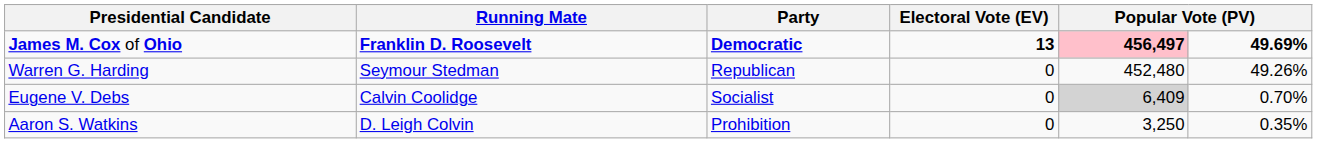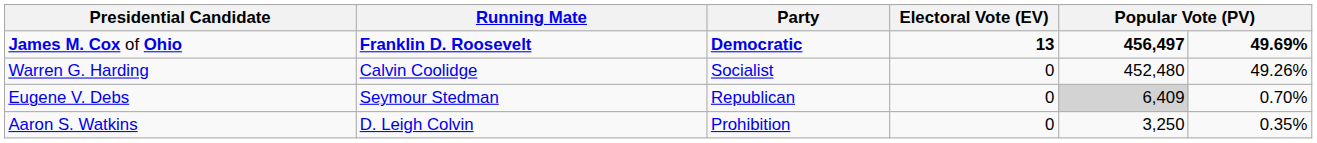 <table class="wikitable">
 <tr>
 <th width="25%">Presidential Candidate</th>
 <th width="25%"><a href='#'>Running Mate</a></th>
 <th width="13%">Party</th>
 <th width="12%">Electoral Vote (EV)</th>
 <th colspan="2" width="18%">Popular Vote (PV)</th>
 </tr>
 <tr>
 <td><strong><a href='#'>James M. Cox</a></strong> of <strong><a href='#'>Ohio</a></strong></td>
 <td><strong><a href='#'>Franklin D. Roosevelt</a></strong></td>
 <td><strong><a href='#'>Democratic</a></strong></td>
 <td align="right"><strong>13</strong></td>
-<td align="right" style="background: pink;"><strong>456,497</strong></td>
+<td align="right"><strong>456,497</strong></td>
 <td align="right"><strong>49.69%</strong></td>
 </tr>
 <tr>
 <td><a href='#'>Warren G. Harding</a></td>
-<td><a href='#'>Seymour Stedman</a></td>
-<td><a href='#'>Republican</a></td>
+<td><a href='#'>Calvin Coolidge</a></td>
+<td><a href='#'>Socialist</a></td>
 <td align="right">0</td>
 <td align="right">452,480</td>
 <td align="right">49.26%</td>
 </tr>
 <tr>
 <td><a href='#'>Eugene V. Debs</a></td>
-<td><a href='#'>Calvin Coolidge</a></td>
-<td><a href='#'>Socialist</a></td>
+<td><a href='#'>Seymour Stedman</a></td>
+<td><a href='#'>Republican</a></td>
 <td align="right">0</td>
 <td align="right" style="background: lightgrey;">6,409</td>
 <td align="right">0.70%</td>
 </tr>
 <tr>
 <td><a href='#'>Aaron S. Watkins</a></td>
 <td><a href='#'>D. Leigh Colvin</a></td>
 <td><a href='#'>Prohibition</a></td>
 <td align="right">0</td>
 <td align="right">3,250</td>
 <td align="right">0.35%</td>
 </tr>
 </table>
